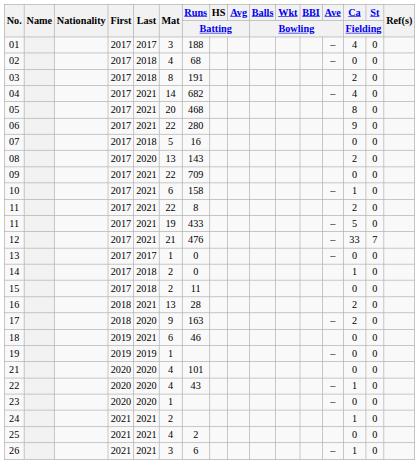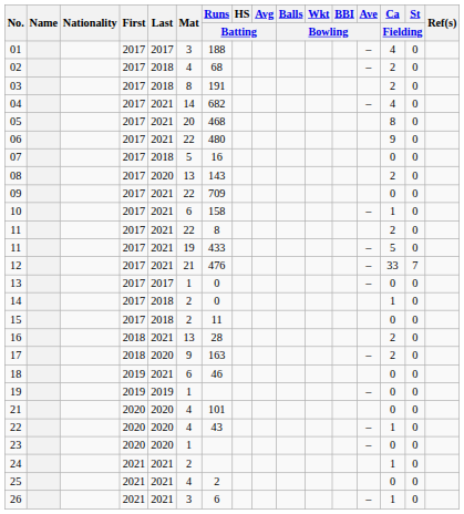 <table class="wikitable sortable plainrowheaders">
 <tr align="center">
 <th scope="col" rowspan="2">No.</th>
 <th scope="col" rowspan="2">Name</th>
 <th scope="col" rowspan="2">Nationality</th>
 <th scope="col" rowspan="2">First</th>
 <th scope="col" rowspan="2">Last</th>
 <th scope="col" rowspan="2">Mat</th>
 <th scope="col"><a href='#'>Runs</a></th>
 <th scope="col">HS</th>
 <th scope="col"><a href='#'>Avg</a></th>
 <th scope="col"><a href='#'>Balls</a></th>
 <th scope="col"><a href='#'>Wkt</a></th>
 <th scope="col"><a href='#'>BBI</a></th>
 <th scope="col"><a href='#'>Ave</a></th>
 <th scope="col"><a href='#'>Ca</a></th>
 <th scope="col"><a href='#'>St</a></th>
 <th scope="col" rowspan=2 class="unsortable">Ref(s)</th>
 </tr>
 <tr class="unsortable">
 <th scope="col" colspan=3><a href='#'>Batting</a></th>
 <th scope="col" colspan=4><a href='#'>Bowling</a></th>
 <th scope="col" colspan=2><a href='#'>Fielding</a></th>
 </tr>
 <tr align="center">
 <td><span>0</span>1</td>
 <th scope="row"></th>
 <td></td>
 <td>2017</td>
 <td>2017</td>
 <td>3</td>
 <td>188</td>
 <td></td>
 <td></td>
 <td></td>
 <td></td>
 <td></td>
 <td>–</td>
 <td>4</td>
 <td>0</td>
 <td></td>
 </tr>
 <tr align="center">
 <td><span>0</span>2</td>
 <th scope="row"></th>
 <td></td>
 <td>2017</td>
 <td>2018</td>
 <td>4</td>
 <td>68</td>
 <td></td>
 <td></td>
 <td></td>
 <td></td>
 <td></td>
 <td>–</td>
-<td>0</td>
+<td>2</td>
 <td>0</td>
 <td></td>
 </tr>
 <tr align="center">
 <td><span>0</span>3</td>
 <th scope="row"></th>
 <td></td>
 <td>2017</td>
 <td>2018</td>
 <td>8</td>
 <td>191</td>
 <td></td>
 <td></td>
 <td></td>
 <td></td>
 <td></td>
 <td></td>
 <td>2</td>
 <td>0</td>
 <td></td>
 </tr>
 <tr align="center">
 <td><span>0</span>4</td>
 <th scope="row"></th>
 <td></td>
 <td>2017</td>
 <td>2021</td>
 <td>14</td>
 <td>682</td>
 <td></td>
 <td></td>
 <td></td>
 <td></td>
 <td></td>
 <td>–</td>
 <td>4</td>
 <td>0</td>
 <td></td>
 </tr>
 <tr align="center">
 <td><span>0</span>5</td>
 <th scope="row"></th>
 <td></td>
 <td>2017</td>
 <td>2021</td>
 <td>20</td>
 <td>468</td>
 <td></td>
 <td></td>
 <td></td>
 <td></td>
 <td></td>
 <td></td>
 <td>8</td>
 <td>0</td>
 <td></td>
 </tr>
 <tr align="center">
 <td><span>0</span>6</td>
 <th scope="row"></th>
 <td></td>
 <td>2017</td>
 <td>2021</td>
 <td>22</td>
-<td>280</td>
+<td>480</td>
 <td></td>
 <td></td>
 <td></td>
 <td></td>
 <td></td>
 <td></td>
 <td>9</td>
 <td>0</td>
 <td></td>
 </tr>
 <tr align="center">
 <td><span>0</span>7</td>
 <th scope="row"></th>
 <td></td>
 <td>2017</td>
 <td>2018</td>
 <td>5</td>
 <td>16</td>
 <td></td>
 <td></td>
 <td></td>
 <td></td>
 <td></td>
 <td></td>
 <td>0</td>
 <td>0</td>
 <td></td>
 </tr>
 <tr align="center">
 <td><span>0</span>8</td>
 <th scope="row"></th>
 <td></td>
 <td>2017</td>
 <td>2020</td>
 <td>13</td>
 <td>143</td>
 <td></td>
 <td></td>
 <td></td>
 <td></td>
 <td></td>
 <td></td>
 <td>2</td>
 <td>0</td>
 <td></td>
 </tr>
 <tr align="center">
 <td><span>0</span>9</td>
 <th scope="row"></th>
 <td></td>
 <td>2017</td>
 <td>2021</td>
 <td>22</td>
 <td>709</td>
 <td></td>
 <td></td>
 <td></td>
 <td></td>
 <td></td>
 <td></td>
 <td>0</td>
 <td>0</td>
 <td></td>
 </tr>
 <tr align="center">
 <td>10</td>
 <th scope="row"> </th>
 <td></td>
 <td>2017</td>
 <td>2021</td>
 <td>6</td>
 <td>158</td>
 <td></td>
 <td></td>
 <td></td>
 <td></td>
 <td></td>
 <td>–</td>
 <td>1</td>
 <td>0</td>
 <td></td>
 </tr>
 <tr align="center">
 <td>11</td>
 <th scope="row"></th>
 <td></td>
 <td>2017</td>
 <td>2021</td>
 <td>22</td>
 <td>8</td>
 <td></td>
 <td></td>
 <td></td>
 <td></td>
 <td></td>
 <td></td>
 <td>2</td>
 <td>0</td>
 <td></td>
 </tr>
 <tr align="center">
 <td>11</td>
 <th scope="row"></th>
 <td></td>
 <td>2017</td>
 <td>2021</td>
 <td>19</td>
 <td>433</td>
 <td></td>
 <td></td>
 <td></td>
 <td></td>
 <td></td>
 <td>–</td>
 <td>5</td>
 <td>0</td>
 <td></td>
 </tr>
 <tr align="center">
 <td>12</td>
 <th scope="row"> </th>
 <td></td>
 <td>2017</td>
 <td>2021</td>
 <td>21</td>
 <td>476</td>
 <td></td>
 <td></td>
 <td></td>
 <td></td>
 <td></td>
 <td>–</td>
 <td>33</td>
 <td>7</td>
 <td></td>
 </tr>
 <tr align="center">
 <td>13</td>
 <th scope="row"></th>
 <td></td>
 <td>2017</td>
 <td>2017</td>
 <td>1</td>
 <td>0</td>
 <td></td>
 <td></td>
 <td></td>
 <td></td>
 <td></td>
 <td>–</td>
 <td>0</td>
 <td>0</td>
 <td></td>
 </tr>
 <tr align="center">
 <td>14</td>
 <th scope="row"></th>
 <td></td>
 <td>2017</td>
 <td>2018</td>
 <td>2</td>
 <td>0</td>
 <td></td>
 <td></td>
 <td></td>
 <td></td>
 <td></td>
 <td></td>
 <td>1</td>
 <td>0</td>
 <td></td>
 </tr>
 <tr align="center">
 <td>15</td>
 <th scope="row"></th>
 <td></td>
 <td>2017</td>
 <td>2018</td>
 <td>2</td>
 <td>11</td>
 <td></td>
 <td></td>
 <td></td>
 <td></td>
 <td></td>
 <td></td>
 <td>0</td>
 <td>0</td>
 <td></td>
 </tr>
 <tr align="center">
 <td>16</td>
 <th scope="row"></th>
 <td></td>
 <td>2018</td>
 <td>2021</td>
 <td>13</td>
 <td>28</td>
 <td></td>
 <td></td>
 <td></td>
 <td></td>
 <td></td>
 <td></td>
 <td>2</td>
 <td>0</td>
 <td></td>
 </tr>
 <tr align="center">
 <td>17</td>
 <th scope="row"></th>
 <td></td>
 <td>2018</td>
 <td>2020</td>
 <td>9</td>
 <td>163</td>
 <td></td>
 <td></td>
 <td></td>
 <td></td>
 <td></td>
 <td>–</td>
 <td>2</td>
 <td>0</td>
 <td></td>
 </tr>
 <tr align="center">
 <td>18</td>
 <th scope="row"></th>
 <td></td>
 <td>2019</td>
 <td>2021</td>
 <td>6</td>
 <td>46</td>
 <td></td>
 <td></td>
 <td></td>
 <td></td>
 <td></td>
 <td></td>
 <td>0</td>
 <td>0</td>
 <td></td>
 </tr>
 <tr align="center">
 <td>19</td>
 <th scope="row"></th>
 <td></td>
 <td>2019</td>
 <td>2019</td>
 <td>1</td>
 <td></td>
 <td></td>
 <td></td>
 <td></td>
 <td></td>
 <td></td>
 <td>–</td>
 <td>0</td>
 <td>0</td>
 <td></td>
 </tr>
 <tr align="center">
 <td>21</td>
 <th scope="row"></th>
 <td></td>
 <td>2020</td>
 <td>2020</td>
 <td>4</td>
 <td>101</td>
 <td></td>
 <td></td>
 <td></td>
 <td></td>
 <td></td>
 <td></td>
 <td>0</td>
 <td>0</td>
 <td></td>
 </tr>
 <tr align="center">
 <td>22</td>
 <th scope="row"></th>
 <td></td>
 <td>2020</td>
 <td>2020</td>
 <td>4</td>
 <td>43</td>
 <td></td>
 <td></td>
 <td></td>
 <td></td>
 <td></td>
 <td>–</td>
 <td>1</td>
 <td>0</td>
 <td></td>
 </tr>
 <tr align="center">
 <td>23</td>
 <th scope="row"></th>
 <td></td>
 <td>2020</td>
 <td>2020</td>
 <td>1</td>
 <td></td>
 <td></td>
 <td></td>
 <td></td>
 <td></td>
 <td></td>
 <td>–</td>
 <td>0</td>
 <td>0</td>
 <td></td>
 </tr>
 <tr align="center">
 <td>24</td>
 <th scope="row"></th>
 <td></td>
 <td>2021</td>
 <td>2021</td>
 <td>2</td>
 <td></td>
 <td></td>
 <td></td>
 <td></td>
 <td></td>
 <td></td>
 <td></td>
 <td>1</td>
 <td>0</td>
 <td></td>
 </tr>
 <tr align="center">
 <td>25</td>
 <th scope="row"></th>
 <td></td>
 <td>2021</td>
 <td>2021</td>
 <td>4</td>
 <td>2</td>
 <td></td>
 <td></td>
 <td></td>
 <td></td>
 <td></td>
 <td></td>
 <td>0</td>
 <td>0</td>
 <td></td>
 </tr>
 <tr align="center">
 <td>26</td>
 <th scope="row"></th>
 <td></td>
 <td>2021</td>
 <td>2021</td>
 <td>3</td>
 <td>6</td>
 <td></td>
 <td></td>
 <td></td>
 <td></td>
 <td></td>
 <td>–</td>
 <td>1</td>
 <td>0</td>
 <td></td>
 </tr>
 </table>
